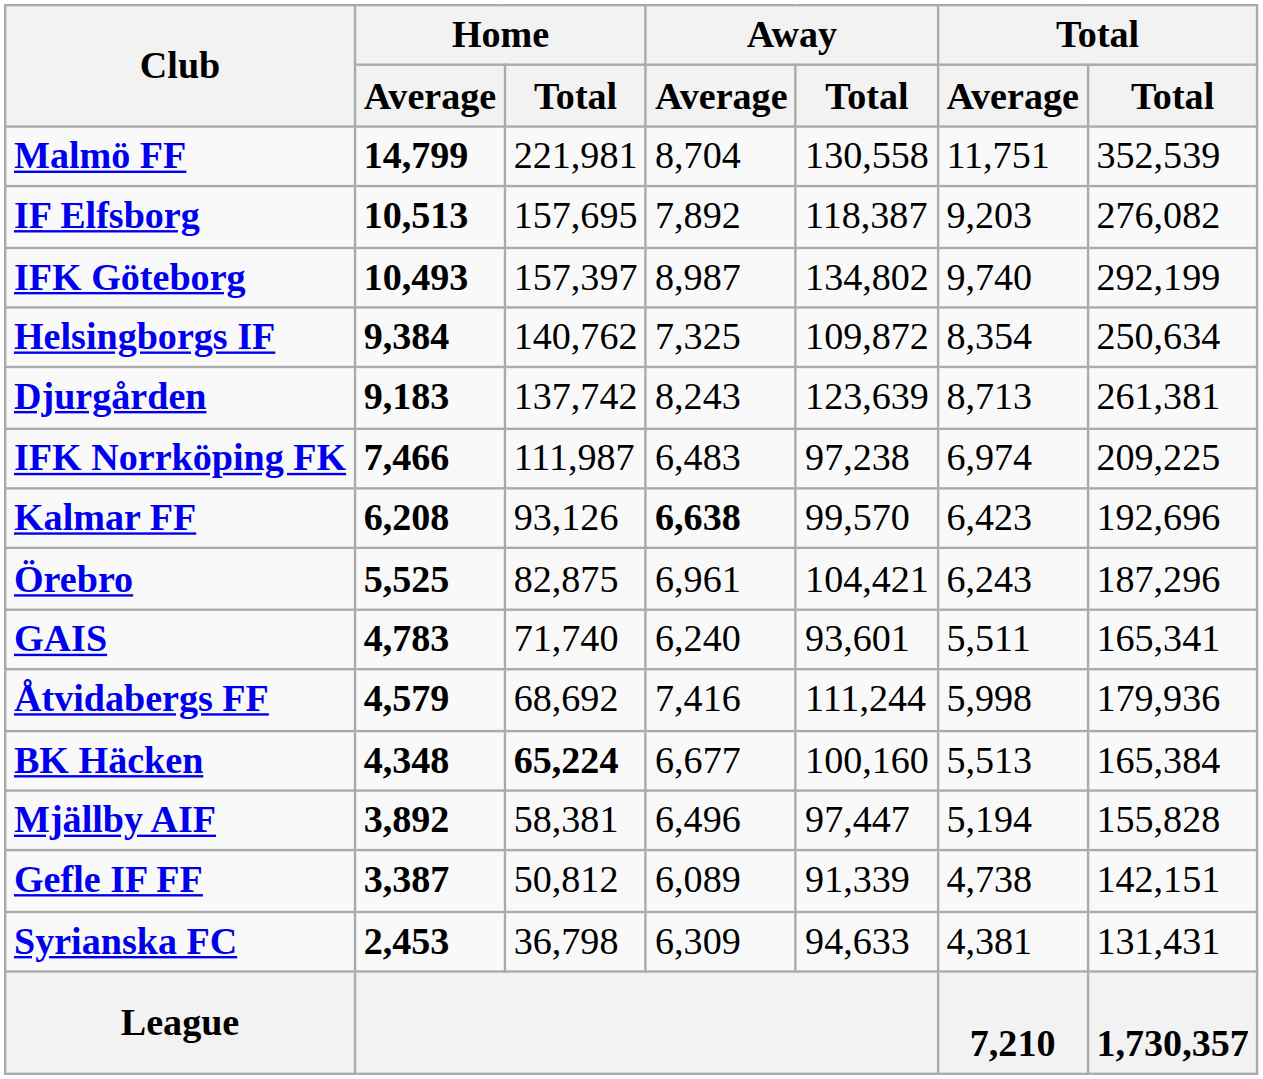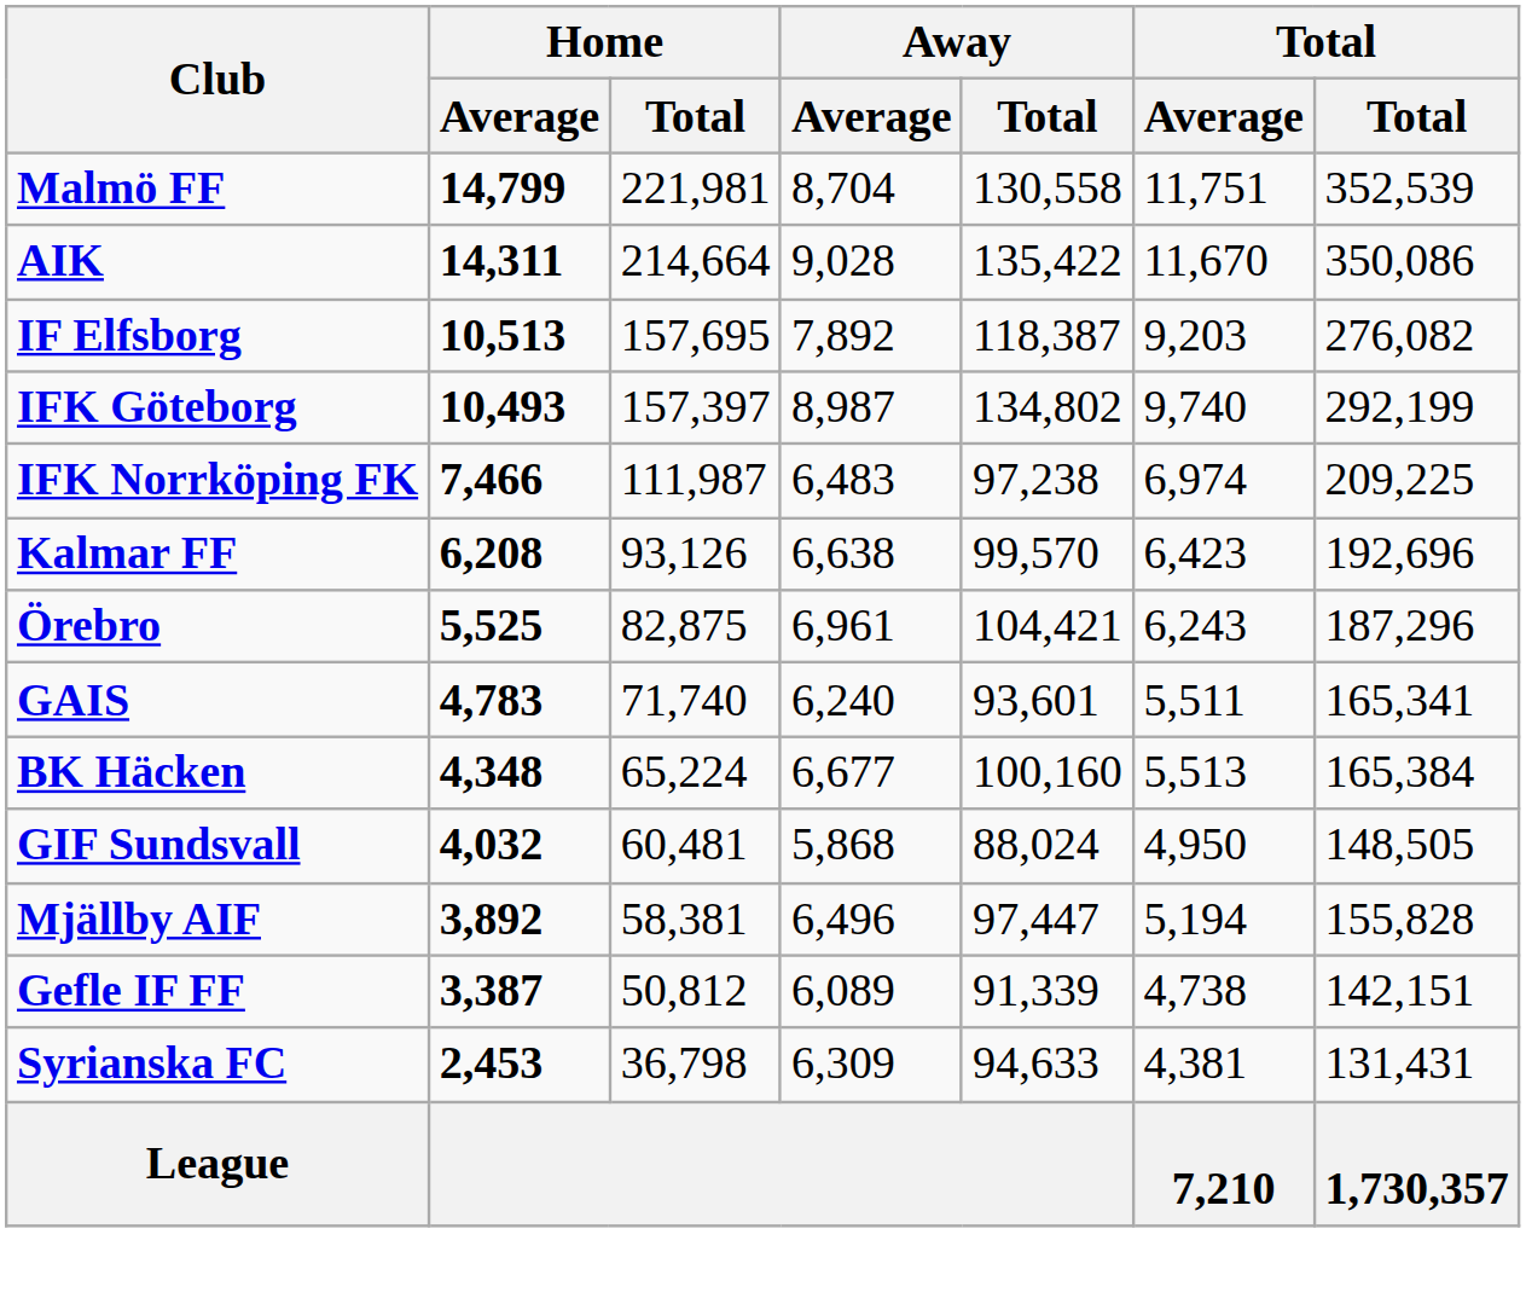 <table class="wikitable">
 <tr>
 <th rowspan=2>Club</th>
 <th colspan=2>Home</th>
 <th colspan=2>Away</th>
 <th colspan=2>Total</th>
 </tr>
 <tr>
 <th>Average</th>
 <th>Total</th>
 <th>Average</th>
 <th>Total</th>
 <th>Average</th>
 <th>Total</th>
 </tr>
 <tr>
 <td><strong><a href='#'>Malmö FF</a></strong></td>
 <td><strong>14,799</strong></td>
 <td>221,981</td>
 <td>8,704</td>
 <td>130,558</td>
 <td>11,751</td>
 <td>352,539</td>
 </tr>
 <tr>
+<td><strong><a href='#'>AIK</a></strong></td>
+<td><strong>14,311</strong></td>
+<td>214,664</td>
+<td>9,028</td>
+<td>135,422</td>
+<td>11,670</td>
+<td>350,086</td>
+</tr>
+<tr>
 <td><strong><a href='#'>IF Elfsborg</a></strong></td>
 <td><strong>10,513</strong></td>
 <td>157,695</td>
 <td>7,892</td>
 <td>118,387</td>
 <td>9,203</td>
 <td>276,082</td>
 </tr>
 <tr>
 <td><strong><a href='#'>IFK Göteborg</a></strong></td>
 <td><strong>10,493</strong></td>
 <td>157,397</td>
 <td>8,987</td>
 <td>134,802</td>
 <td>9,740</td>
 <td>292,199</td>
 </tr>
 <tr>
-<td><strong><a href='#'>Helsingborgs IF</a></strong></td>
-<td><strong>9,384</strong></td>
-<td>140,762</td>
-<td>7,325</td>
-<td>109,872</td>
-<td>8,354</td>
-<td>250,634</td>
-</tr>
-<tr>
-<td><strong><a href='#'>Djurgården</a></strong></td>
-<td><strong>9,183</strong></td>
-<td>137,742</td>
-<td>8,243</td>
-<td>123,639</td>
-<td>8,713</td>
-<td>261,381</td>
-</tr>
-<tr>
 <td><strong><a href='#'>IFK Norrköping FK</a></strong></td>
 <td><strong>7,466</strong></td>
 <td>111,987</td>
 <td>6,483</td>
 <td>97,238</td>
 <td>6,974</td>
 <td>209,225</td>
 </tr>
 <tr>
 <td><strong><a href='#'>Kalmar FF</a></strong></td>
 <td><strong>6,208</strong></td>
 <td>93,126</td>
-<td><strong>6,638</strong></td>
+<td>6,638</td>
 <td>99,570</td>
 <td>6,423</td>
 <td>192,696</td>
 </tr>
 <tr>
 <td><strong><a href='#'>Örebro</a></strong></td>
 <td><strong>5,525</strong></td>
 <td>82,875</td>
 <td>6,961</td>
 <td>104,421</td>
 <td>6,243</td>
 <td>187,296</td>
 </tr>
 <tr>
 <td><strong><a href='#'>GAIS</a></strong></td>
 <td><strong>4,783</strong></td>
 <td>71,740</td>
 <td>6,240</td>
 <td>93,601</td>
 <td>5,511</td>
 <td>165,341</td>
 </tr>
 <tr>
-<td><strong><a href='#'>Åtvidabergs FF</a></strong></td>
-<td><strong>4,579</strong></td>
-<td>68,692</td>
-<td>7,416</td>
-<td>111,244</td>
-<td>5,998</td>
-<td>179,936</td>
-</tr>
-<tr>
 <td><strong><a href='#'>BK Häcken</a></strong></td>
 <td><strong>4,348</strong></td>
-<td><strong>65,224</strong></td>
+<td>65,224</td>
 <td>6,677</td>
 <td>100,160</td>
 <td>5,513</td>
 <td>165,384</td>
+</tr>
+<tr>
+<td><strong><a href='#'>GIF Sundsvall</a></strong></td>
+<td><strong>4,032</strong></td>
+<td>60,481</td>
+<td>5,868</td>
+<td>88,024</td>
+<td>4,950</td>
+<td>148,505</td>
 </tr>
 <tr>
 <td><strong><a href='#'>Mjällby AIF</a></strong></td>
 <td><strong>3,892</strong></td>
 <td>58,381</td>
 <td>6,496</td>
 <td>97,447</td>
 <td>5,194</td>
 <td>155,828</td>
 </tr>
 <tr>
 <td><strong><a href='#'>Gefle IF FF</a></strong></td>
 <td><strong>3,387</strong></td>
 <td>50,812</td>
 <td>6,089</td>
 <td>91,339</td>
 <td>4,738</td>
 <td>142,151</td>
 </tr>
 <tr>
 <td><strong><a href='#'>Syrianska FC</a></strong></td>
 <td><strong>2,453</strong></td>
 <td>36,798</td>
 <td>6,309</td>
 <td>94,633</td>
 <td>4,381</td>
 <td>131,431</td>
 </tr>
 <tr>
 <th>League</th>
 <th colspan=4></th>
 <th><br>7,210</th>
 <th><br>1,730,357</th>
 </tr>
 </table>
